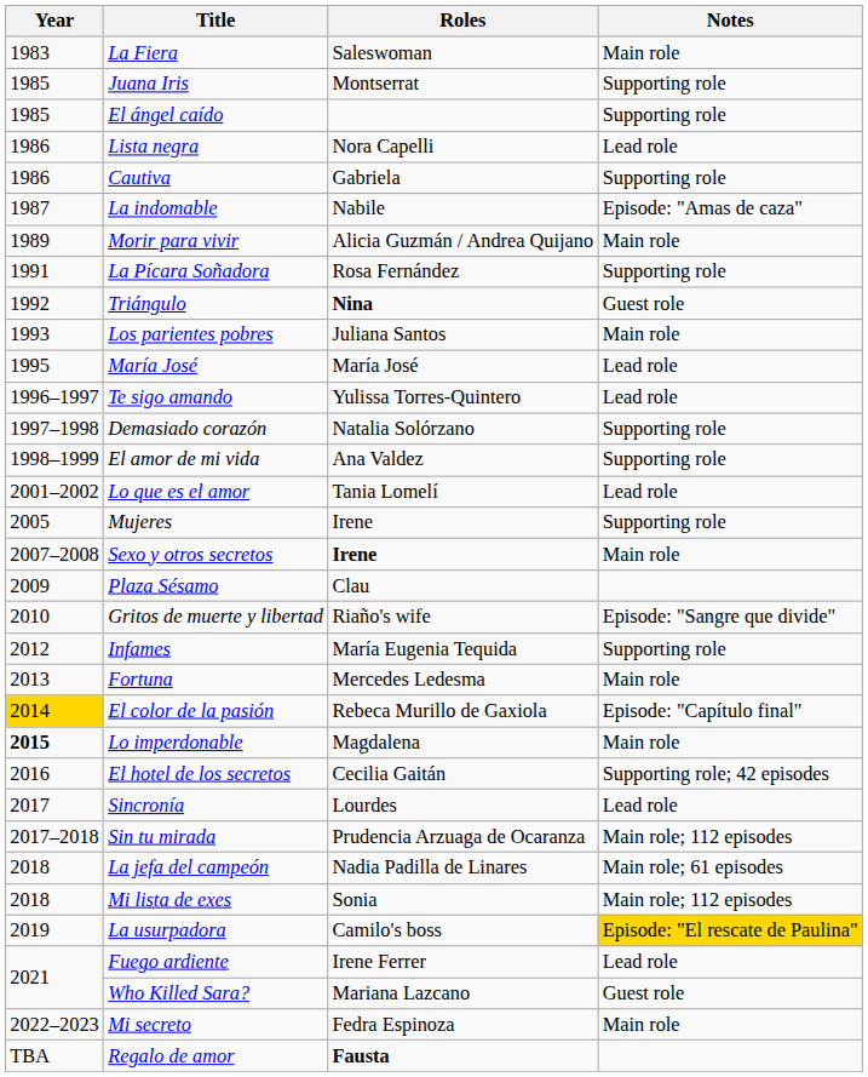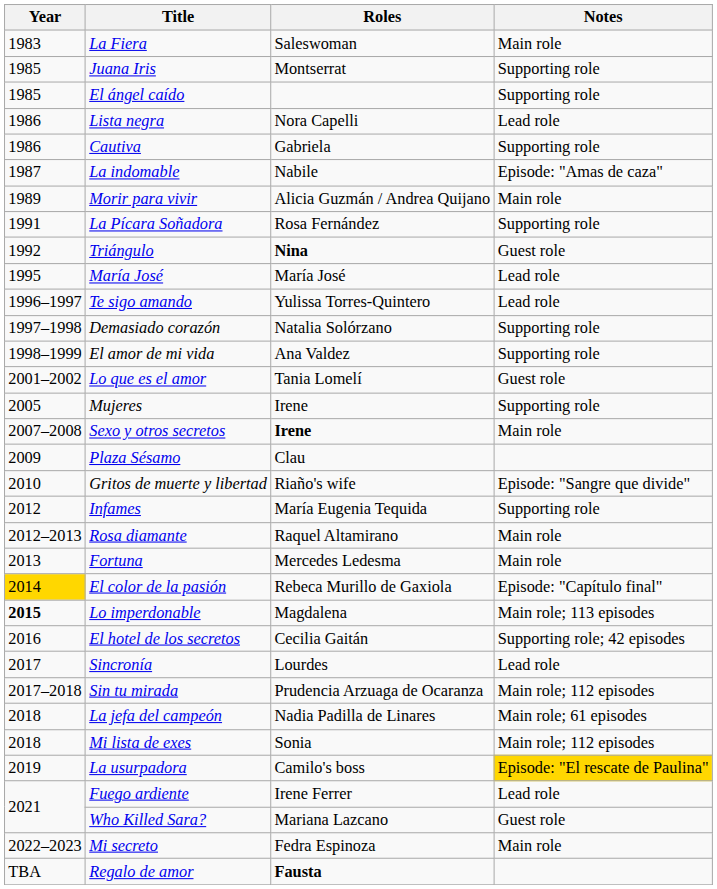 <table class="wikitable sortable">
 <tr>
 <th>Year</th>
 <th>Title</th>
 <th>Roles</th>
 <th>Notes</th>
 </tr>
 <tr>
 <td>1983</td>
 <td><em><a href='#'>La Fiera</a></em></td>
 <td>Saleswoman</td>
 <td>Main role</td>
 </tr>
 <tr>
 <td>1985</td>
 <td><em><a href='#'>Juana Iris</a></em></td>
 <td>Montserrat</td>
 <td>Supporting role</td>
 </tr>
 <tr>
 <td>1985</td>
 <td><em><a href='#'>El ángel caído</a></em></td>
 <td></td>
 <td>Supporting role</td>
 </tr>
 <tr>
 <td>1986</td>
 <td><em><a href='#'>Lista negra</a></em></td>
 <td>Nora Capelli</td>
 <td>Lead role</td>
 </tr>
 <tr>
 <td>1986</td>
 <td><em><a href='#'>Cautiva</a></em></td>
 <td>Gabriela</td>
 <td>Supporting role</td>
 </tr>
 <tr>
 <td>1987</td>
 <td><em><a href='#'>La indomable</a></em></td>
 <td>Nabile</td>
 <td>Episode: "Amas de caza"</td>
 </tr>
 <tr>
 <td>1989</td>
 <td><em><a href='#'>Morir para vivir</a></em></td>
 <td>Alicia Guzmán / Andrea Quijano</td>
 <td>Main role</td>
 </tr>
 <tr>
 <td>1991</td>
 <td><em><a href='#'>La Pícara Soñadora</a></em></td>
 <td>Rosa Fernández</td>
 <td>Supporting role</td>
 </tr>
 <tr>
 <td>1992</td>
 <td><em><a href='#'>Triángulo</a></em></td>
 <td><strong>Nina</strong></td>
 <td>Guest role</td>
 </tr>
 <tr>
-<td>1993</td>
-<td><em><a href='#'>Los parientes pobres</a></em></td>
-<td>Juliana Santos</td>
-<td>Main role</td>
-</tr>
-<tr>
 <td>1995</td>
 <td><em><a href='#'>María José</a></em></td>
 <td>María José</td>
 <td>Lead role</td>
 </tr>
 <tr>
 <td>1996–1997</td>
 <td><em><a href='#'>Te sigo amando</a></em></td>
 <td>Yulissa Torres-Quintero</td>
 <td>Lead role</td>
 </tr>
 <tr>
 <td>1997–1998</td>
 <td><em>Demasiado corazón</em></td>
 <td>Natalia Solórzano</td>
 <td>Supporting role</td>
 </tr>
 <tr>
 <td>1998–1999</td>
 <td><em>El amor de mi vida</em></td>
 <td>Ana Valdez</td>
 <td>Supporting role</td>
 </tr>
 <tr>
 <td>2001–2002</td>
 <td><em><a href='#'>Lo que es el amor</a></em></td>
 <td>Tania Lomelí</td>
-<td>Lead role</td>
+<td>Guest role</td>
 </tr>
 <tr>
 <td>2005</td>
 <td><em>Mujeres</em></td>
 <td>Irene</td>
 <td>Supporting role</td>
 </tr>
 <tr>
 <td>2007–2008</td>
 <td><em><a href='#'>Sexo y otros secretos</a></em></td>
 <td><strong>Irene</strong></td>
 <td>Main role</td>
 </tr>
 <tr>
 <td>2009</td>
 <td><em><a href='#'>Plaza Sésamo</a></em></td>
 <td>Clau</td>
 <td></td>
 </tr>
 <tr>
 <td>2010</td>
 <td><em>Gritos de muerte y libertad</em></td>
 <td>Riaño's wife</td>
 <td>Episode: "Sangre que divide"</td>
 </tr>
 <tr>
 <td>2012</td>
 <td><em><a href='#'>Infames</a></em></td>
 <td>María Eugenia Tequida</td>
 <td>Supporting role</td>
 </tr>
 <tr>
+<td>2012–2013</td>
+<td><em><a href='#'>Rosa diamante</a></em></td>
+<td>Raquel Altamirano</td>
+<td>Main role</td>
+</tr>
+<tr>
 <td>2013</td>
 <td><em><a href='#'>Fortuna</a></em></td>
 <td>Mercedes Ledesma</td>
 <td>Main role</td>
 </tr>
 <tr>
 <td style="background: gold;">2014</td>
 <td><em><a href='#'>El color de la pasión</a></em></td>
 <td>Rebeca Murillo de Gaxiola</td>
 <td>Episode: "Capítulo final"</td>
 </tr>
 <tr>
 <td><strong>2015</strong></td>
 <td><em><a href='#'>Lo imperdonable</a></em></td>
 <td>Magdalena</td>
-<td>Main role</td>
+<td>Main role; 113 episodes</td>
 </tr>
 <tr>
 <td>2016</td>
 <td><em><a href='#'>El hotel de los secretos</a></em></td>
 <td>Cecilia Gaitán</td>
 <td>Supporting role; 42 episodes</td>
 </tr>
 <tr>
 <td>2017</td>
 <td><em><a href='#'>Sincronía</a></em></td>
 <td>Lourdes</td>
 <td>Lead role</td>
 </tr>
 <tr>
 <td>2017–2018</td>
 <td><em><a href='#'>Sin tu mirada</a></em></td>
 <td>Prudencia Arzuaga de Ocaranza</td>
 <td>Main role; 112 episodes</td>
 </tr>
 <tr>
 <td>2018</td>
 <td><em><a href='#'>La jefa del campeón</a></em></td>
 <td>Nadia Padilla de Linares</td>
 <td>Main role; 61 episodes</td>
 </tr>
 <tr>
 <td>2018</td>
 <td><em><a href='#'>Mi lista de exes</a></em></td>
 <td>Sonia</td>
 <td>Main role; 112 episodes</td>
 </tr>
 <tr>
 <td>2019</td>
 <td><em><a href='#'>La usurpadora</a></em></td>
 <td>Camilo's boss</td>
 <td style="background: gold;">Episode: "El rescate de Paulina"</td>
 </tr>
 <tr>
 <td rowspan="2">2021</td>
 <td><em><a href='#'>Fuego ardiente</a></em></td>
 <td>Irene Ferrer</td>
 <td>Lead role</td>
 </tr>
 <tr>
 <td><em><a href='#'>Who Killed Sara?</a></em></td>
 <td>Mariana Lazcano</td>
 <td>Guest role</td>
 </tr>
 <tr>
 <td>2022–2023</td>
 <td><em><a href='#'>Mi secreto</a></em></td>
 <td>Fedra Espinoza</td>
 <td>Main role</td>
 </tr>
 <tr>
 <td>TBA</td>
 <td><em><a href='#'>Regalo de amor</a></em></td>
 <td><strong>Fausta</strong></td>
 <td></td>
 </tr>
 </table>
